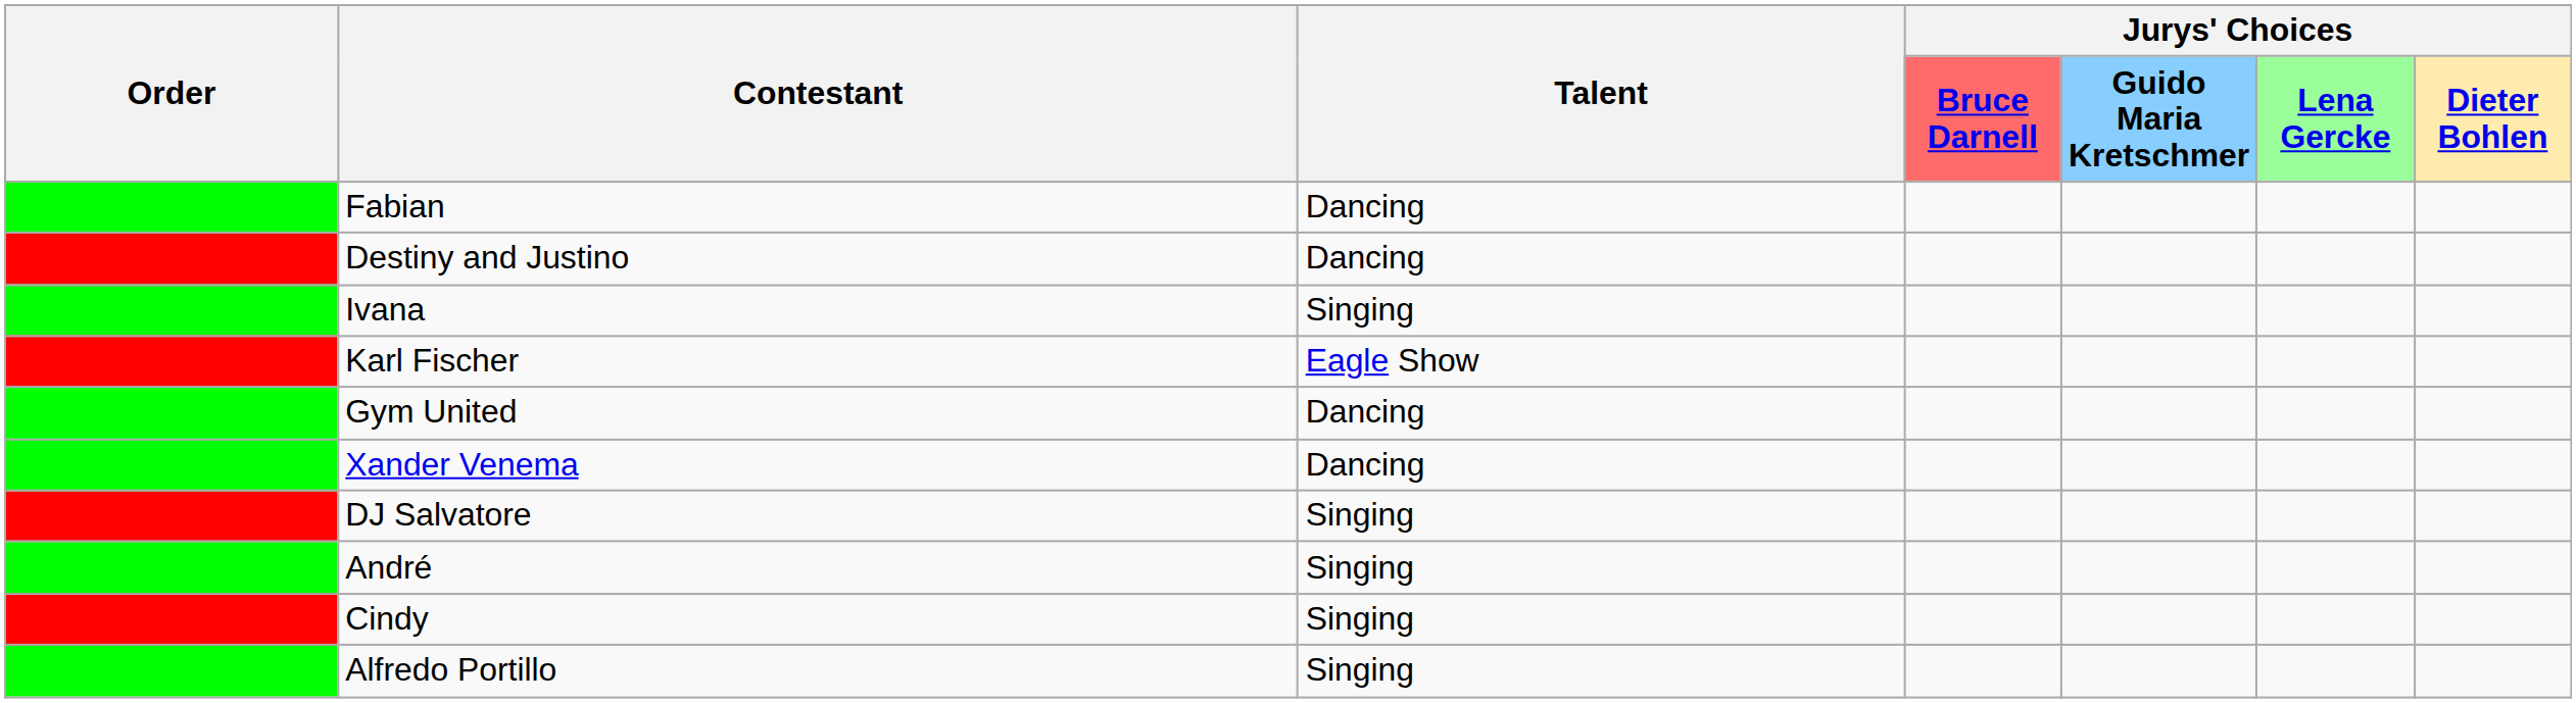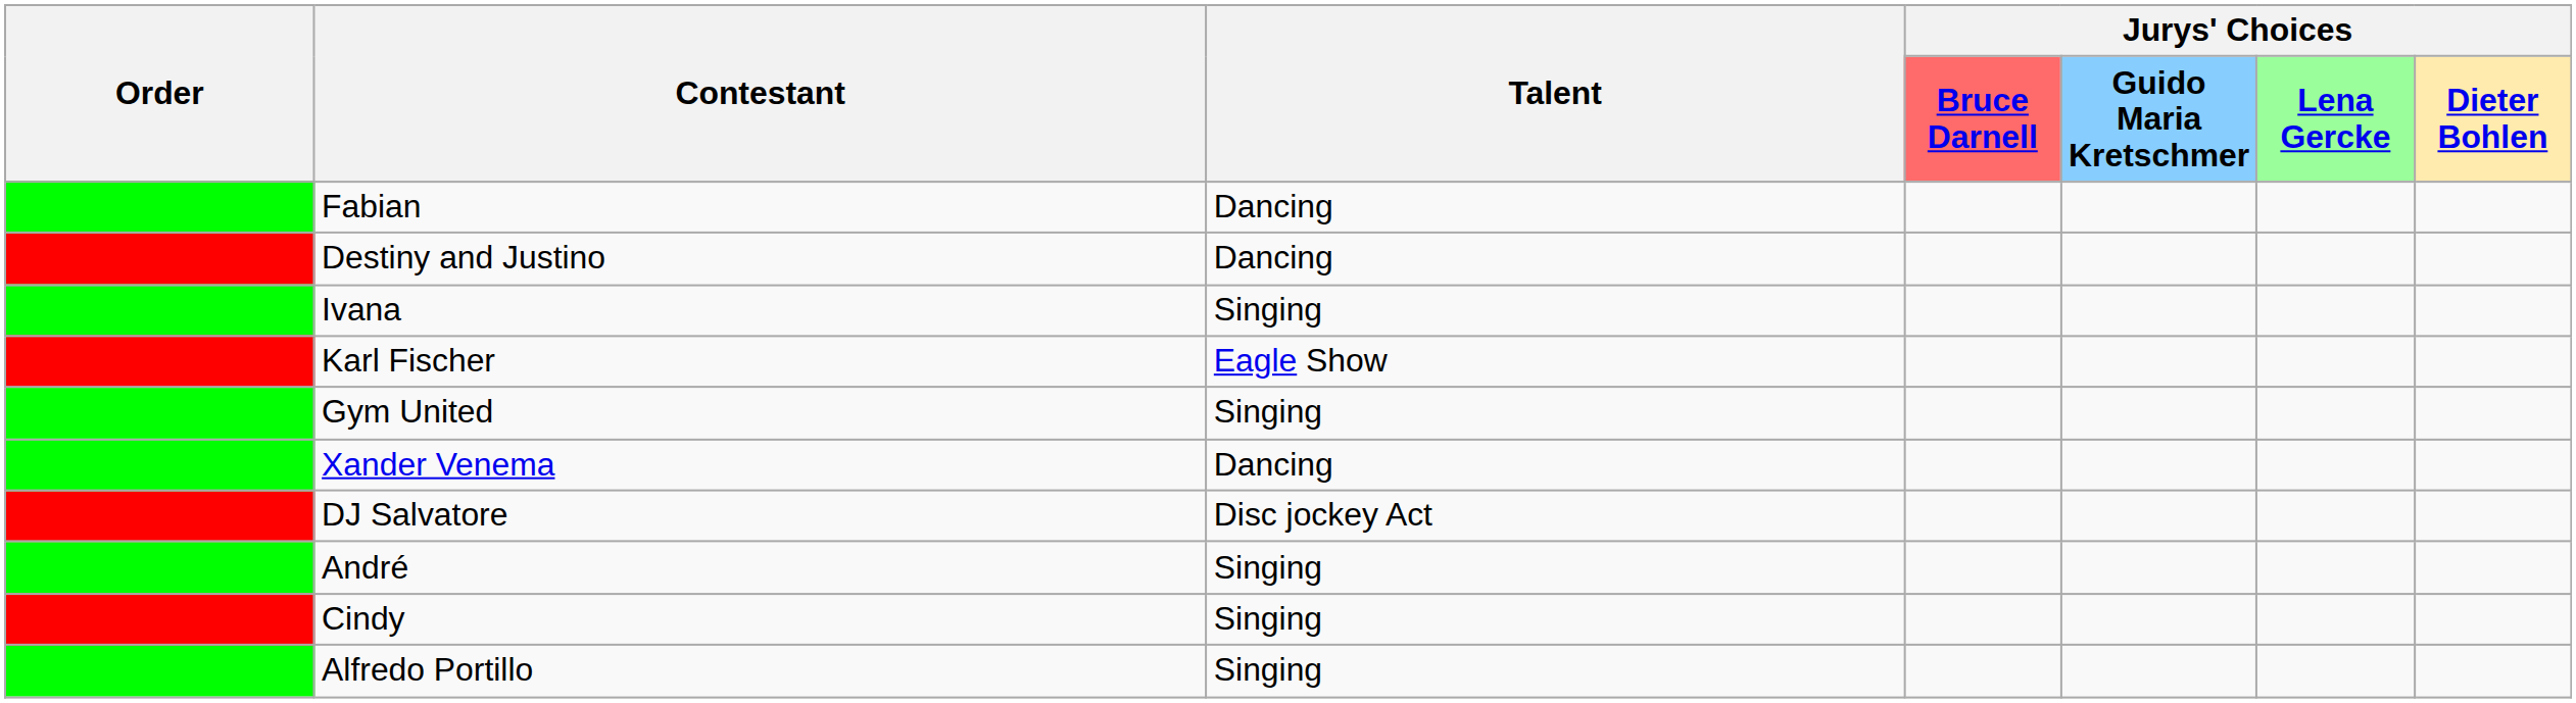 <table class="wikitable" style="width:100%;">
 <tr>
 <th rowspan="2">Order</th>
 <th rowspan="2">Contestant</th>
 <th rowspan="2">Talent</th>
 <th colspan="4">Jurys' Choices</th>
 </tr>
 <tr>
 <th style="background-color:#FF6A6A" width="70"><a href='#'>Bruce Darnell</a></th>
 <th style="background-color:#87CEFF" width="70">Guido Maria Kretschmer</th>
 <th style="background-color:#9AFF9A" width="70"><a href='#'>Lena Gercke</a></th>
 <th style="background-color:#FFEBAD" width="70"><a href='#'>Dieter Bohlen</a></th>
 </tr>
 <tr>
 <td bgcolor=lime></td>
 <td>Fabian</td>
 <td>Dancing</td>
 <td style=";text-align:center;"></td>
 <td style=";text-align:center;"></td>
 <td style=";text-align:center;"></td>
 <td style=";text-align:center;"></td>
 </tr>
 <tr>
 <td bgcolor=red></td>
 <td>Destiny and Justino</td>
 <td>Dancing</td>
 <td style=";text-align:center;"></td>
 <td style=";text-align:center;"></td>
 <td style=";text-align:center;"></td>
 <td style=";text-align:center;"></td>
 </tr>
 <tr>
 <td bgcolor=lime></td>
 <td>Ivana</td>
 <td>Singing</td>
 <td style=";text-align:center;"></td>
 <td style=";text-align:center;"></td>
 <td style=";text-align:center;"></td>
 <td style=";text-align:center;"></td>
 </tr>
 <tr>
 <td bgcolor=red></td>
 <td>Karl Fischer</td>
 <td><a href='#'>Eagle</a> Show</td>
 <td style=";text-align:center;"></td>
 <td style=";text-align:center;"></td>
 <td style=";text-align:center;"></td>
 <td style=";text-align:center;"></td>
 </tr>
 <tr>
 <td bgcolor=lime></td>
 <td>Gym United</td>
-<td>Dancing</td>
+<td>Singing</td>
 <td style=";text-align:center;"></td>
 <td style=";text-align:center;"></td>
 <td style=";text-align:center;"></td>
 <td style=";text-align:center;"></td>
 </tr>
 <tr>
 <td bgcolor=lime></td>
 <td><a href='#'>Xander Venema</a></td>
 <td>Dancing</td>
 <td style=";text-align:center;"></td>
 <td style=";text-align:center;"></td>
 <td style=";text-align:center;"></td>
 <td style=";text-align:center;"></td>
 </tr>
 <tr>
 <td bgcolor=red></td>
 <td>DJ Salvatore</td>
-<td>Singing</td>
+<td>Disc jockey Act</td>
 <td style=";text-align:center;"></td>
 <td style=";text-align:center;"></td>
 <td style=";text-align:center;"></td>
 <td style=";text-align:center;"></td>
 </tr>
 <tr>
 <td bgcolor=lime></td>
 <td>André</td>
 <td>Singing</td>
 <td style=";text-align:center;"></td>
 <td style=";text-align:center;"></td>
 <td style=";text-align:center;"></td>
 <td style=";text-align:center;"></td>
 </tr>
 <tr>
 <td bgcolor=red></td>
 <td>Cindy</td>
 <td>Singing</td>
 <td style=";text-align:center;"></td>
 <td style=";text-align:center;"></td>
 <td style=";text-align:center;"></td>
 <td style=";text-align:center;"></td>
 </tr>
 <tr>
 <td bgcolor=lime></td>
 <td>Alfredo Portillo</td>
 <td>Singing</td>
 <td style=";text-align:center;"></td>
 <td style=";text-align:center;"></td>
 <td style=";text-align:center;"></td>
 <td style=";text-align:center;"></td>
 </tr>
 </table>
